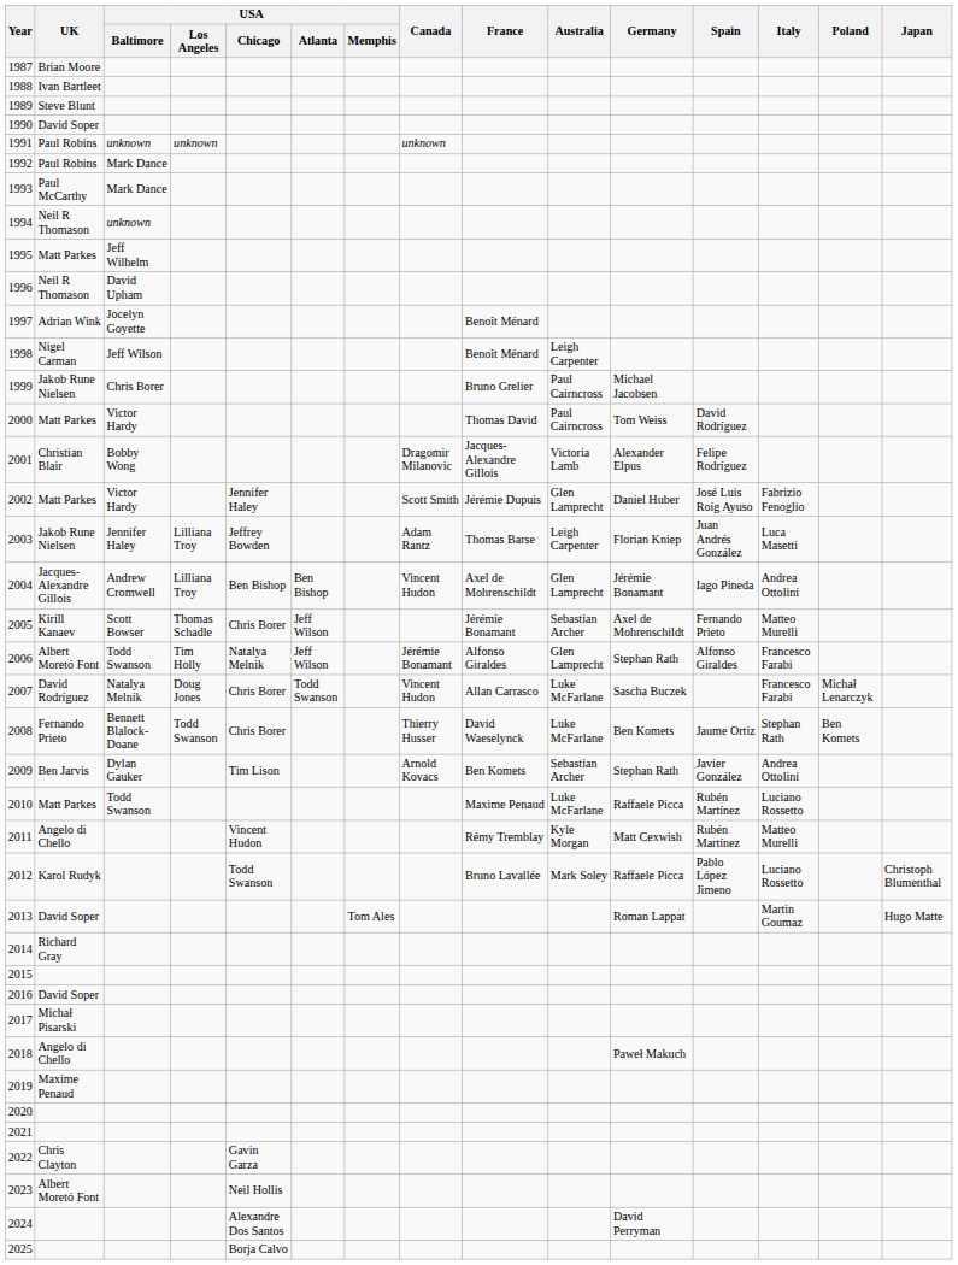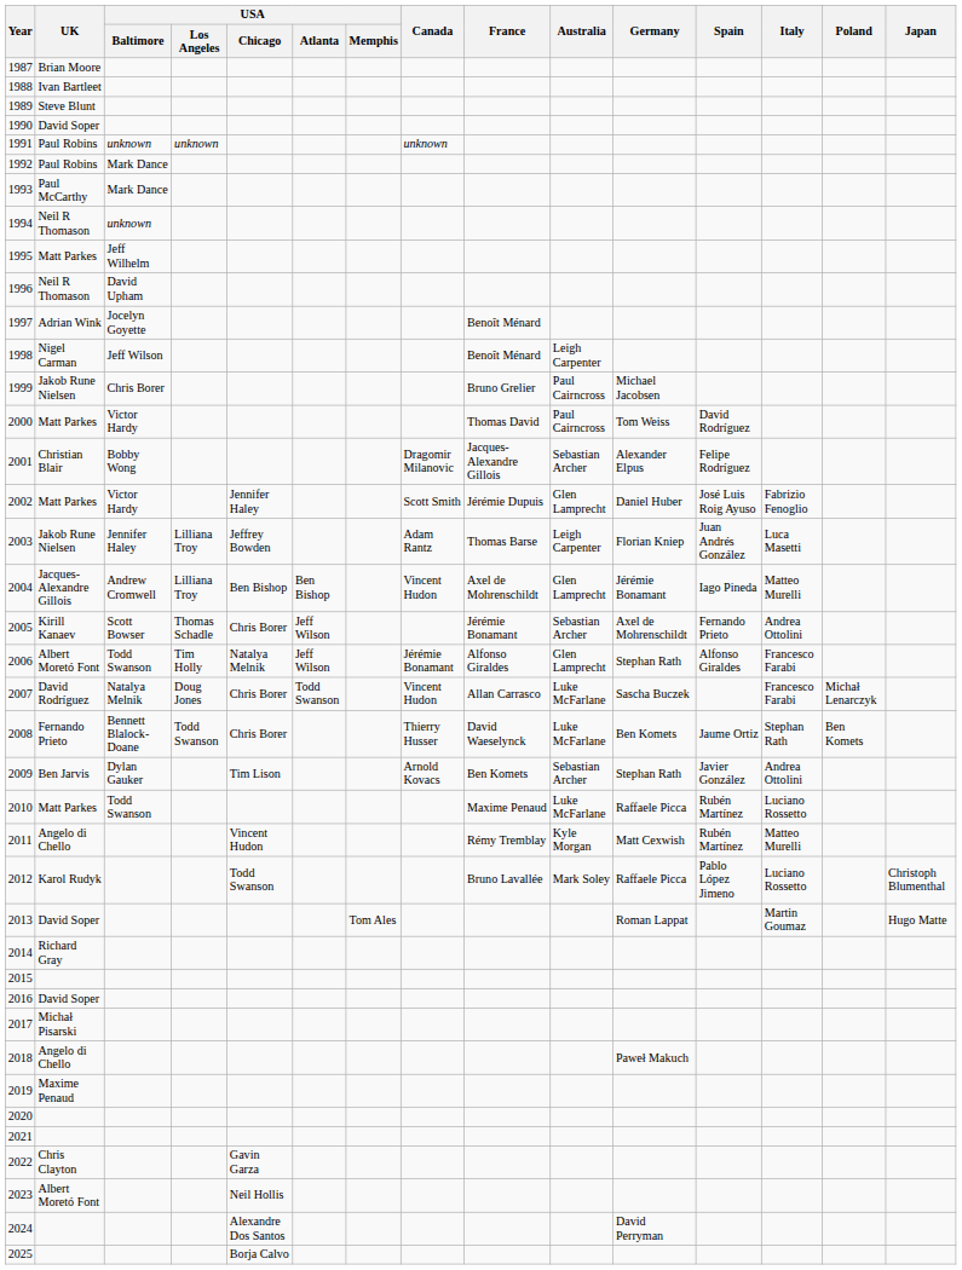 <table class="wikitable sortable">
 <tr>
 <th rowspan="2">Year</th>
 <th rowspan="2"><strong>UK</strong></th>
 <th colspan="5"><strong>USA</strong></th>
 <th rowspan="2"><strong>Canada</strong></th>
 <th rowspan="2"><strong>France</strong></th>
 <th rowspan="2"><strong>Australia</strong></th>
 <th rowspan="2"><strong>Germany</strong></th>
 <th rowspan="2"><strong>Spain</strong></th>
 <th rowspan="2"><strong>Italy</strong></th>
 <th rowspan="2"><strong>Poland</strong></th>
 <th rowspan="2"><strong>Japan</strong></th>
 </tr>
 <tr>
 <th>Baltimore</th>
 <th>Los Angeles</th>
 <th>Chicago</th>
 <th>Atlanta</th>
 <th>Memphis</th>
 </tr>
 <tr>
 <td>1987</td>
 <td>Brian Moore</td>
 <td></td>
 <td></td>
 <td></td>
 <td></td>
 <td></td>
 <td></td>
 <td></td>
 <td></td>
 <td></td>
 <td></td>
 <td></td>
 <td></td>
 <td></td>
 </tr>
 <tr>
 <td>1988</td>
 <td>Ivan Bartleet</td>
 <td></td>
 <td></td>
 <td></td>
 <td></td>
 <td></td>
 <td></td>
 <td></td>
 <td></td>
 <td></td>
 <td></td>
 <td></td>
 <td></td>
 <td></td>
 </tr>
 <tr>
 <td>1989</td>
 <td>Steve Blunt</td>
 <td></td>
 <td></td>
 <td></td>
 <td></td>
 <td></td>
 <td></td>
 <td></td>
 <td></td>
 <td></td>
 <td></td>
 <td></td>
 <td></td>
 <td></td>
 </tr>
 <tr>
 <td>1990</td>
 <td>David Soper</td>
 <td></td>
 <td></td>
 <td></td>
 <td></td>
 <td></td>
 <td></td>
 <td></td>
 <td></td>
 <td></td>
 <td></td>
 <td></td>
 <td></td>
 <td></td>
 </tr>
 <tr>
 <td>1991</td>
 <td>Paul Robins</td>
 <td><em>unknown</em></td>
 <td><em>unknown</em></td>
 <td></td>
 <td></td>
 <td></td>
 <td><em>unknown</em></td>
 <td></td>
 <td></td>
 <td></td>
 <td></td>
 <td></td>
 <td></td>
 <td></td>
 </tr>
 <tr>
 <td>1992</td>
 <td>Paul Robins</td>
 <td>Mark Dance</td>
 <td></td>
 <td></td>
 <td></td>
 <td></td>
 <td></td>
 <td></td>
 <td></td>
 <td></td>
 <td></td>
 <td></td>
 <td></td>
 <td></td>
 </tr>
 <tr>
 <td>1993</td>
 <td>Paul McCarthy</td>
 <td>Mark Dance</td>
 <td></td>
 <td></td>
 <td></td>
 <td></td>
 <td></td>
 <td></td>
 <td></td>
 <td></td>
 <td></td>
 <td></td>
 <td></td>
 <td></td>
 </tr>
 <tr>
 <td>1994</td>
 <td>Neil R Thomason</td>
 <td><em>unknown</em></td>
 <td></td>
 <td></td>
 <td></td>
 <td></td>
 <td></td>
 <td></td>
 <td></td>
 <td></td>
 <td></td>
 <td></td>
 <td></td>
 <td></td>
 </tr>
 <tr>
 <td>1995</td>
 <td>Matt Parkes</td>
 <td>Jeff Wilhelm</td>
 <td></td>
 <td></td>
 <td></td>
 <td></td>
 <td></td>
 <td></td>
 <td></td>
 <td></td>
 <td></td>
 <td></td>
 <td></td>
 <td></td>
 </tr>
 <tr>
 <td>1996</td>
 <td>Neil R Thomason</td>
 <td>David Upham</td>
 <td></td>
 <td></td>
 <td></td>
 <td></td>
 <td></td>
 <td></td>
 <td></td>
 <td></td>
 <td></td>
 <td></td>
 <td></td>
 <td></td>
 </tr>
 <tr>
 <td>1997</td>
 <td>Adrian Wink</td>
 <td>Jocelyn Goyette</td>
 <td></td>
 <td></td>
 <td></td>
 <td></td>
 <td></td>
 <td>Benoît Ménard</td>
 <td></td>
 <td></td>
 <td></td>
 <td></td>
 <td></td>
 <td></td>
 </tr>
 <tr>
 <td>1998</td>
 <td>Nigel Carman</td>
 <td>Jeff Wilson</td>
 <td></td>
 <td></td>
 <td></td>
 <td></td>
 <td></td>
 <td>Benoît Ménard</td>
 <td>Leigh Carpenter</td>
 <td></td>
 <td></td>
 <td></td>
 <td></td>
 <td></td>
 </tr>
 <tr>
 <td>1999</td>
 <td>Jakob Rune Nielsen</td>
 <td>Chris Borer</td>
 <td></td>
 <td></td>
 <td></td>
 <td></td>
 <td></td>
 <td>Bruno Grelier</td>
 <td>Paul Cairncross</td>
 <td>Michael Jacobsen</td>
 <td></td>
 <td></td>
 <td></td>
 <td></td>
 </tr>
 <tr>
 <td>2000</td>
 <td>Matt Parkes</td>
 <td>Victor Hardy</td>
 <td></td>
 <td></td>
 <td></td>
 <td></td>
 <td></td>
 <td>Thomas David</td>
 <td>Paul Cairncross</td>
 <td>Tom Weiss</td>
 <td>David Rodríguez</td>
 <td></td>
 <td></td>
 <td></td>
 </tr>
 <tr>
 <td>2001</td>
 <td>Christian Blair</td>
 <td>Bobby Wong</td>
 <td></td>
 <td></td>
 <td></td>
 <td></td>
 <td>Dragomir Milanovic</td>
 <td>Jacques-Alexandre Gillois</td>
-<td>Victoria Lamb</td>
+<td>Sebastian Archer</td>
 <td>Alexander Elpus</td>
 <td>Felipe Rodríguez</td>
 <td></td>
 <td></td>
 <td></td>
 </tr>
 <tr>
 <td>2002</td>
 <td>Matt Parkes</td>
 <td>Victor Hardy</td>
 <td></td>
 <td>Jennifer Haley</td>
 <td></td>
 <td></td>
 <td>Scott Smith</td>
 <td>Jérémie Dupuis</td>
 <td>Glen Lamprecht</td>
 <td>Daniel Huber</td>
 <td>José Luis Roig Ayuso</td>
 <td>Fabrizio Fenoglio</td>
 <td></td>
 <td></td>
 </tr>
 <tr>
 <td>2003</td>
 <td>Jakob Rune Nielsen</td>
 <td>Jennifer Haley</td>
 <td>Lilliana Troy</td>
 <td>Jeffrey Bowden</td>
 <td></td>
 <td></td>
 <td>Adam Rantz</td>
 <td>Thomas Barse</td>
 <td>Leigh Carpenter</td>
 <td>Florian Kniep</td>
 <td>Juan Andrés González</td>
 <td>Luca Masetti</td>
 <td></td>
 <td></td>
 </tr>
 <tr>
 <td>2004</td>
 <td>Jacques-Alexandre Gillois</td>
 <td>Andrew Cromwell</td>
 <td>Lilliana Troy</td>
 <td>Ben Bishop</td>
 <td>Ben Bishop</td>
 <td></td>
 <td>Vincent Hudon</td>
 <td>Axel de Mohrenschildt</td>
 <td>Glen Lamprecht</td>
 <td>Jérémie Bonamant</td>
 <td>Iago Pineda</td>
-<td>Andrea Ottolini</td>
+<td>Matteo Murelli</td>
 <td></td>
 <td></td>
 </tr>
 <tr>
 <td>2005</td>
 <td>Kirill Kanaev</td>
 <td>Scott Bowser</td>
 <td>Thomas Schadle</td>
 <td>Chris Borer</td>
 <td>Jeff Wilson</td>
 <td></td>
 <td></td>
 <td>Jérémie Bonamant</td>
 <td>Sebastian Archer</td>
 <td>Axel de Mohrenschildt</td>
 <td>Fernando Prieto</td>
-<td>Matteo Murelli</td>
+<td>Andrea Ottolini</td>
 <td></td>
 <td></td>
 </tr>
 <tr>
 <td>2006</td>
 <td>Albert Moretó Font</td>
 <td>Todd Swanson</td>
 <td>Tim Holly</td>
 <td>Natalya Melnik</td>
 <td>Jeff Wilson</td>
 <td></td>
 <td>Jérémie Bonamant</td>
 <td>Alfonso Giraldes</td>
 <td>Glen Lamprecht</td>
 <td>Stephan Rath</td>
 <td>Alfonso Giraldes</td>
 <td>Francesco Farabi</td>
 <td></td>
 <td></td>
 </tr>
 <tr>
 <td>2007</td>
 <td>David Rodríguez</td>
 <td>Natalya Melnik</td>
 <td>Doug Jones</td>
 <td>Chris Borer</td>
 <td>Todd Swanson</td>
 <td></td>
 <td>Vincent Hudon</td>
 <td>Allan Carrasco</td>
 <td>Luke McFarlane</td>
 <td>Sascha Buczek</td>
 <td></td>
 <td>Francesco Farabi</td>
 <td>Michał Lenarczyk</td>
 <td></td>
 </tr>
 <tr>
 <td>2008</td>
 <td>Fernando Prieto</td>
 <td>Bennett Blalock-Doane</td>
 <td>Todd Swanson</td>
 <td>Chris Borer</td>
 <td></td>
 <td></td>
 <td>Thierry Husser</td>
 <td>David Waeselynck</td>
 <td>Luke McFarlane</td>
 <td>Ben Komets</td>
 <td>Jaume Ortiz</td>
 <td>Stephan Rath</td>
 <td>Ben Komets</td>
 <td></td>
 </tr>
 <tr>
 <td>2009</td>
 <td>Ben Jarvis</td>
 <td>Dylan Gauker</td>
 <td></td>
 <td>Tim Lison</td>
 <td></td>
 <td></td>
 <td>Arnold Kovacs</td>
 <td>Ben Komets</td>
 <td>Sebastian Archer</td>
 <td>Stephan Rath</td>
 <td>Javier González</td>
 <td>Andrea Ottolini</td>
 <td></td>
 <td></td>
 </tr>
 <tr>
 <td>2010</td>
 <td>Matt Parkes</td>
 <td>Todd Swanson</td>
 <td></td>
 <td></td>
 <td></td>
 <td></td>
 <td></td>
 <td>Maxime Penaud</td>
 <td>Luke McFarlane</td>
 <td>Raffaele Picca</td>
 <td>Rubén Martínez</td>
 <td>Luciano Rossetto</td>
 <td></td>
 <td></td>
 </tr>
 <tr>
 <td>2011</td>
 <td>Angelo di Chello</td>
 <td></td>
 <td></td>
 <td>Vincent Hudon</td>
 <td></td>
 <td></td>
 <td></td>
 <td>Rémy Tremblay</td>
 <td>Kyle Morgan</td>
 <td>Matt Cexwish</td>
 <td>Rubén Martínez</td>
 <td>Matteo Murelli</td>
 <td></td>
 <td></td>
 </tr>
 <tr>
 <td>2012</td>
 <td>Karol Rudyk</td>
 <td></td>
 <td></td>
 <td>Todd Swanson</td>
 <td></td>
 <td></td>
 <td></td>
 <td>Bruno Lavallée</td>
 <td>Mark Soley</td>
 <td>Raffaele Picca</td>
 <td>Pablo López Jimeno</td>
 <td>Luciano Rossetto</td>
 <td></td>
 <td>Christoph Blumenthal</td>
 </tr>
 <tr>
 <td>2013</td>
 <td>David Soper</td>
 <td></td>
 <td></td>
 <td></td>
 <td></td>
 <td>Tom Ales</td>
 <td></td>
 <td></td>
 <td></td>
 <td>Roman Lappat</td>
 <td></td>
 <td>Martin Goumaz</td>
 <td></td>
 <td>Hugo Matte</td>
 </tr>
 <tr>
 <td>2014</td>
 <td>Richard Gray</td>
 <td></td>
 <td></td>
 <td></td>
 <td></td>
 <td></td>
 <td></td>
 <td></td>
 <td></td>
 <td></td>
 <td></td>
 <td></td>
 <td></td>
 <td></td>
 </tr>
 <tr>
 <td>2015</td>
 <td></td>
 <td></td>
 <td></td>
 <td></td>
 <td></td>
 <td></td>
 <td></td>
 <td></td>
 <td></td>
 <td></td>
 <td></td>
 <td></td>
 <td></td>
 <td></td>
 </tr>
 <tr>
 <td>2016</td>
 <td>David Soper</td>
 <td></td>
 <td></td>
 <td></td>
 <td></td>
 <td></td>
 <td></td>
 <td></td>
 <td></td>
 <td></td>
 <td></td>
 <td></td>
 <td></td>
 <td></td>
 </tr>
 <tr>
 <td>2017</td>
 <td>Michał Pisarski</td>
 <td></td>
 <td></td>
 <td></td>
 <td></td>
 <td></td>
 <td></td>
 <td></td>
 <td></td>
 <td></td>
 <td></td>
 <td></td>
 <td></td>
 <td></td>
 </tr>
 <tr>
 <td>2018</td>
 <td>Angelo di Chello</td>
 <td></td>
 <td></td>
 <td></td>
 <td></td>
 <td></td>
 <td></td>
 <td></td>
 <td></td>
 <td>Paweł Makuch</td>
 <td></td>
 <td></td>
 <td></td>
 <td></td>
 </tr>
 <tr>
 <td>2019</td>
 <td>Maxime Penaud</td>
 <td></td>
 <td></td>
 <td></td>
 <td></td>
 <td></td>
 <td></td>
 <td></td>
 <td></td>
 <td></td>
 <td></td>
 <td></td>
 <td></td>
 <td></td>
 </tr>
 <tr>
 <td>2020</td>
 <td></td>
 <td></td>
 <td></td>
 <td></td>
 <td></td>
 <td></td>
 <td></td>
 <td></td>
 <td></td>
 <td></td>
 <td></td>
 <td></td>
 <td></td>
 <td></td>
 </tr>
 <tr>
 <td>2021</td>
 <td></td>
 <td></td>
 <td></td>
 <td></td>
 <td></td>
 <td></td>
 <td></td>
 <td></td>
 <td></td>
 <td></td>
 <td></td>
 <td></td>
 <td></td>
 <td></td>
 </tr>
 <tr>
 <td>2022</td>
 <td>Chris Clayton</td>
 <td></td>
 <td></td>
 <td>Gavin Garza</td>
 <td></td>
 <td></td>
 <td></td>
 <td></td>
 <td></td>
 <td></td>
 <td></td>
 <td></td>
 <td></td>
 <td></td>
 </tr>
 <tr>
 <td>2023</td>
 <td>Albert Moretó Font</td>
 <td></td>
 <td></td>
 <td>Neil Hollis</td>
 <td></td>
 <td></td>
 <td></td>
 <td></td>
 <td></td>
 <td></td>
 <td></td>
 <td></td>
 <td></td>
 <td></td>
 </tr>
 <tr>
 <td>2024</td>
 <td></td>
 <td></td>
 <td></td>
 <td>Alexandre Dos Santos</td>
 <td></td>
 <td></td>
 <td></td>
 <td></td>
 <td></td>
 <td>David Perryman</td>
 <td></td>
 <td></td>
 <td></td>
 <td></td>
 </tr>
 <tr>
 <td>2025</td>
 <td></td>
 <td></td>
 <td></td>
 <td>Borja Calvo</td>
 <td></td>
 <td></td>
 <td></td>
 <td></td>
 <td></td>
 <td></td>
 <td></td>
 <td></td>
 <td></td>
 <td></td>
 </tr>
 </table>
